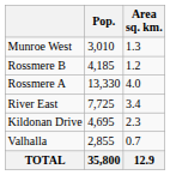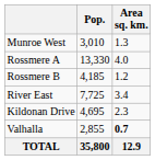 <table class="wikitable">
 <tr>
 <th></th>
 <th>Pop.</th>
 <th>Area<br>sq. km.</th>
 </tr>
 <tr>
 <td>Munroe West</td>
 <td>3,010</td>
 <td>1.3</td>
 </tr>
 <tr>
+<td>Rossmere A</td>
+<td>13,330</td>
+<td>4.0</td>
+</tr>
+<tr>
 <td>Rossmere B</td>
 <td>4,185</td>
 <td>1.2</td>
-</tr>
-<tr>
-<td>Rossmere A</td>
-<td>13,330</td>
-<td>4.0</td>
 </tr>
 <tr>
 <td>River East</td>
 <td>7,725</td>
 <td>3.4</td>
 </tr>
 <tr>
 <td>Kildonan Drive</td>
 <td>4,695</td>
 <td>2.3</td>
 </tr>
 <tr>
 <td>Valhalla</td>
 <td>2,855</td>
-<td>0.7</td>
+<td><strong>0.7</strong></td>
 </tr>
 <tr>
 <th>TOTAL</th>
 <th>35,800</th>
 <th>12.9</th>
 </tr>
 </table>
